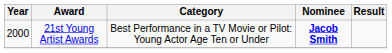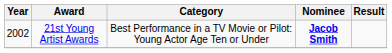 <table class="wikitable sortable plainrowheaders" style="text-align:center;">
 <tr>
 <th>Year</th>
 <th>Award</th>
 <th>Category</th>
 <th>Nominee</th>
 <th>Result</th>
 </tr>
 <tr>
-<td>2000</td>
+<td>2002</td>
 <td><a href='#'>21st Young Artist Awards</a></td>
 <td>Best Performance in a TV Movie or Pilot: Young Actor Age Ten or Under</td>
 <td><strong><a href='#'>Jacob Smith</a></strong></td>
 <td></td>
 </tr>
 <tr>
 </tr>
 </table>
